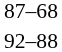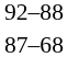 <table style="text-align:center">
 <tr>
 <th width=200></th>
 <th width=100></th>
 <th width=200></th>
 </tr>
 <tr>
 <td align=right><strong></strong></td>
-<td align=center>87–68</td>
+<td align=center>92–88</td>
 <td align=left></td>
 </tr>
 <tr>
 <td align=right><strong></strong></td>
-<td align=center>92–88</td>
+<td align=center>87–68</td>
 <td align=left></td>
 </tr>
 </table>
